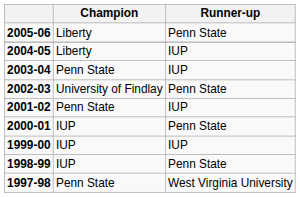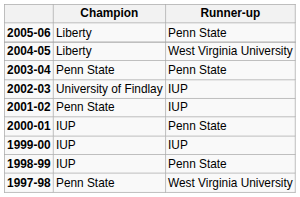 <table class="wikitable">
 <tr>
 <th></th>
 <th>Champion</th>
 <th>Runner-up</th>
 </tr>
 <tr>
 <td><strong>2005-06</strong></td>
 <td>Liberty</td>
 <td>Penn State</td>
 </tr>
 <tr>
 </tr>
 <tr>
 <td><strong>2004-05</strong></td>
 <td>Liberty</td>
-<td>IUP</td>
+<td>West Virginia University</td>
 </tr>
 <tr>
 <td><strong>2003-04</strong></td>
 <td>Penn State</td>
-<td>IUP</td>
+<td>Penn State</td>
 </tr>
 <tr>
 <td><strong>2002-03</strong></td>
 <td>University of Findlay</td>
-<td>Penn State</td>
+<td>IUP</td>
 </tr>
 <tr>
 <td><strong>2001-02</strong></td>
 <td>Penn State</td>
 <td>IUP</td>
 </tr>
 <tr>
 <td><strong>2000-01</strong></td>
 <td>IUP</td>
 <td>Penn State</td>
 </tr>
 <tr>
 <td><strong>1999-00</strong></td>
 <td>IUP</td>
 <td>IUP</td>
 </tr>
 <tr>
 <td><strong>1998-99</strong></td>
 <td>IUP</td>
 <td>Penn State</td>
 </tr>
 <tr>
 <td><strong>1997-98</strong></td>
 <td>Penn State</td>
 <td>West Virginia University</td>
 </tr>
 </table>
